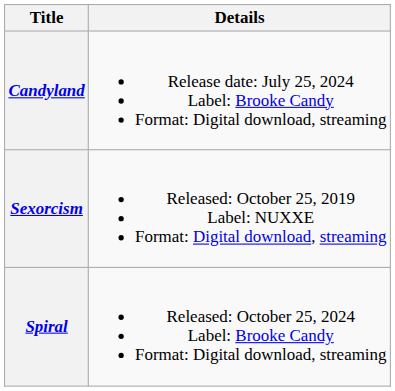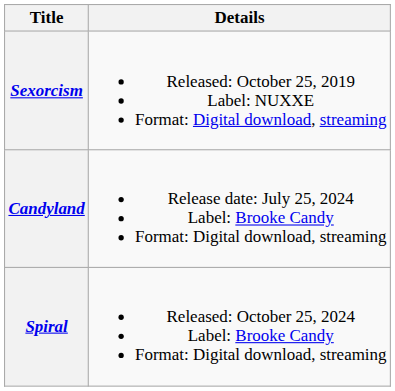 <table class="wikitable plainrowheaders" style="text-align:center;">
 <tr>
 <th scope="col">Title</th>
 <th scope="col">Details</th>
 </tr>
 <tr>
+<th scope="row"><em><a href='#'>Sexorcism</a></em></th>
+<td><br><ul><li>Released: October 25, 2019</li><li>Label: NUXXE</li><li>Format: <a href='#'>Digital download</a>, <a href='#'>streaming</a></li></ul></td>
+</tr>
+<tr>
 <th scope="row"><em><a href='#'>Candyland</a></em></th>
 <td><br><ul><li>Release date: July 25, 2024</li><li>Label: <a href='#'>Brooke Candy</a></li><li>Format: Digital download, streaming</li></ul></td>
-</tr>
-<tr>
-<th scope="row"><em><a href='#'>Sexorcism</a></em></th>
-<td><br><ul><li>Released: October 25, 2019</li><li>Label: NUXXE</li><li>Format: <a href='#'>Digital download</a>, <a href='#'>streaming</a></li></ul></td>
 </tr>
 <tr>
 <th scope="row"><em><a href='#'>Spiral</a></em></th>
 <td><br><ul><li>Released: October 25, 2024</li><li>Label: <a href='#'>Brooke Candy</a></li><li>Format: Digital download, streaming</li></ul></td>
 </tr>
 </table>
